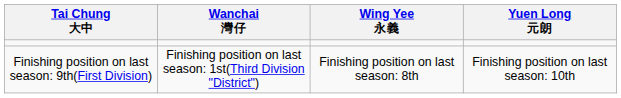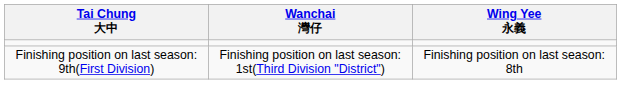 <table class="wikitable" align=center width=90%>
 <tr>
 <th width=25%><a href='#'>Tai Chung</a><br>大中</th>
 <th width=25%><a href='#'>Wanchai</a><br>灣仔</th>
 <th width=25%><a href='#'>Wing Yee</a><br>永義</th>
-<th width=25%><a href='#'>Yuen Long</a><br>元朗</th>
 </tr>
 <tr>
-<td align=center></td>
 <td align=center></td>
 <td align=center></td>
 <td align=center></td>
 </tr>
 <tr>
 <td align=center>Finishing position on last season: 9th(<a href='#'>First Division</a>)</td>
 <td align=center>Finishing position on last season: 1st(<a href='#'>Third Division "District"</a>)</td>
 <td align=center>Finishing position on last season: 8th</td>
-<td align=center>Finishing position on last season: 10th</td>
 </tr>
 </table>
